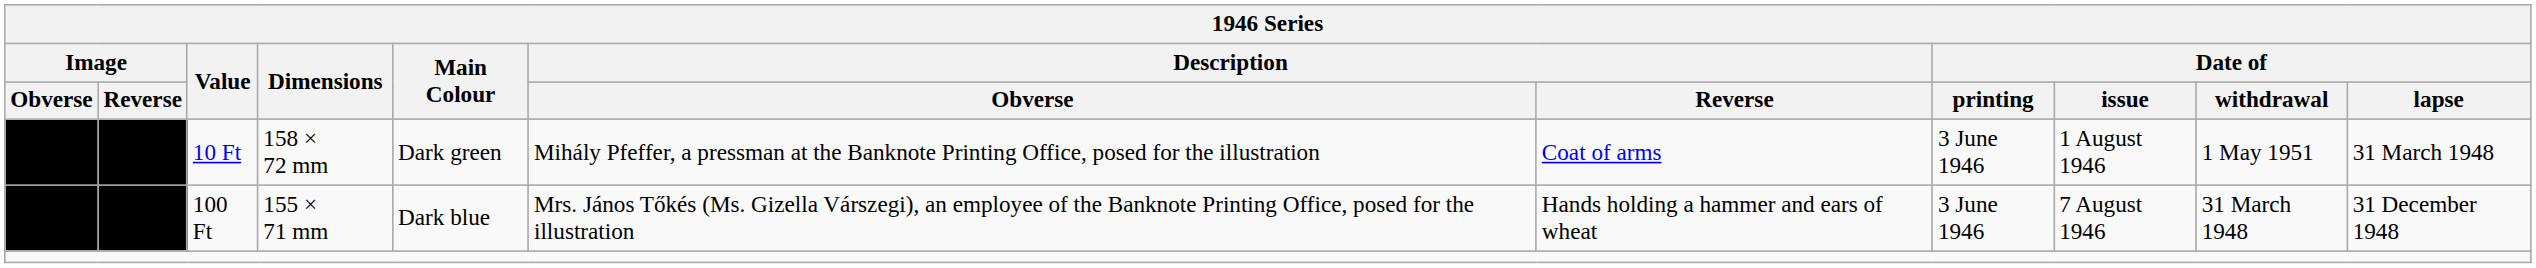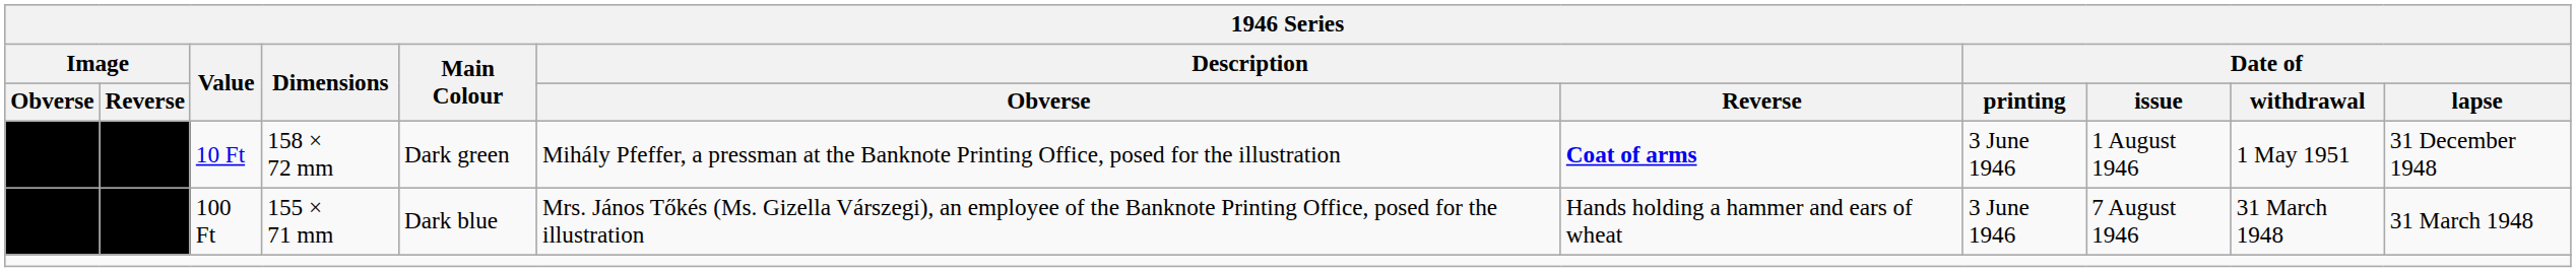 <table class="wikitable" style="font-size: 90%">
 <tr>
 <th colspan="11">1946 Series</th>
 </tr>
 <tr>
 <th colspan="2">Image</th>
 <th rowspan="2">Value</th>
 <th rowspan="2">Dimensions</th>
 <th rowspan="2">Main Colour</th>
 <th colspan="2">Description</th>
 <th colspan="4">Date of</th>
 </tr>
 <tr>
 <th>Obverse</th>
 <th>Reverse</th>
 <th>Obverse</th>
 <th>Reverse</th>
 <th>printing</th>
 <th>issue</th>
 <th>withdrawal</th>
 <th>lapse</th>
 </tr>
 <tr>
 <td align="center" bgcolor="#000000"></td>
 <td align="center" bgcolor="#000000"></td>
 <td><a href='#'>10 Ft</a></td>
 <td>158 × 72 mm</td>
 <td>Dark green</td>
 <td>Mihály Pfeffer, a pressman at the Banknote Printing Office, posed for the illustration</td>
-<td><a href='#'>Coat of arms</a></td>
+<td><strong><a href='#'>Coat of arms</a></strong></td>
 <td>3 June 1946</td>
 <td>1 August 1946</td>
 <td>1 May 1951</td>
-<td>31 March 1948</td>
+<td>31 December 1948</td>
 </tr>
 <tr>
 <td align="center" bgcolor="#000000"></td>
 <td align="center" bgcolor="#000000"></td>
 <td>100 Ft</td>
 <td>155 × 71 mm</td>
 <td>Dark blue</td>
 <td>Mrs. János Tőkés (Ms. Gizella Várszegi), an employee of the Banknote Printing Office, posed for the illustration</td>
 <td>Hands holding a hammer and ears of wheat</td>
 <td>3 June 1946</td>
 <td>7 August 1946</td>
 <td>31 March 1948</td>
-<td>31 December 1948</td>
+<td>31 March 1948</td>
 </tr>
 <tr>
 <td colspan="11"></td>
 </tr>
 </table>
